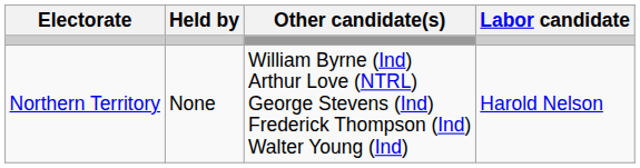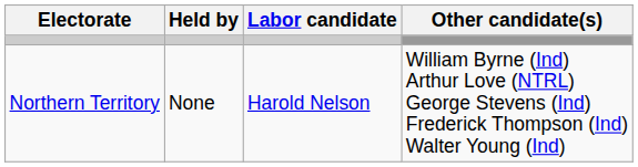 <table class="wikitable">
 <tr>
 <th>Electorate</th>
 <th>Held by</th>
+<th><a href='#'>Labor</a> candidate</th>
 <th>Other candidate(s)</th>
-<th><a href='#'>Labor</a> candidate</th>
 </tr>
 <tr bgcolor="#cccccc">
 <td></td>
 <td></td>
+<td></td>
 <td bgcolor="#999999"></td>
-<td></td>
 </tr>
 <tr>
 <td><a href='#'>Northern Territory</a></td>
 <td>None</td>
+<td><a href='#'>Harold Nelson</a></td>
 <td>William Byrne (<a href='#'>Ind</a>)<br>Arthur Love (<a href='#'>NTRL</a>)<br>George Stevens (<a href='#'>Ind</a>)<br>Frederick Thompson (<a href='#'>Ind</a>)<br>Walter Young (<a href='#'>Ind</a>)</td>
-<td><a href='#'>Harold Nelson</a></td>
 </tr>
 </table>
